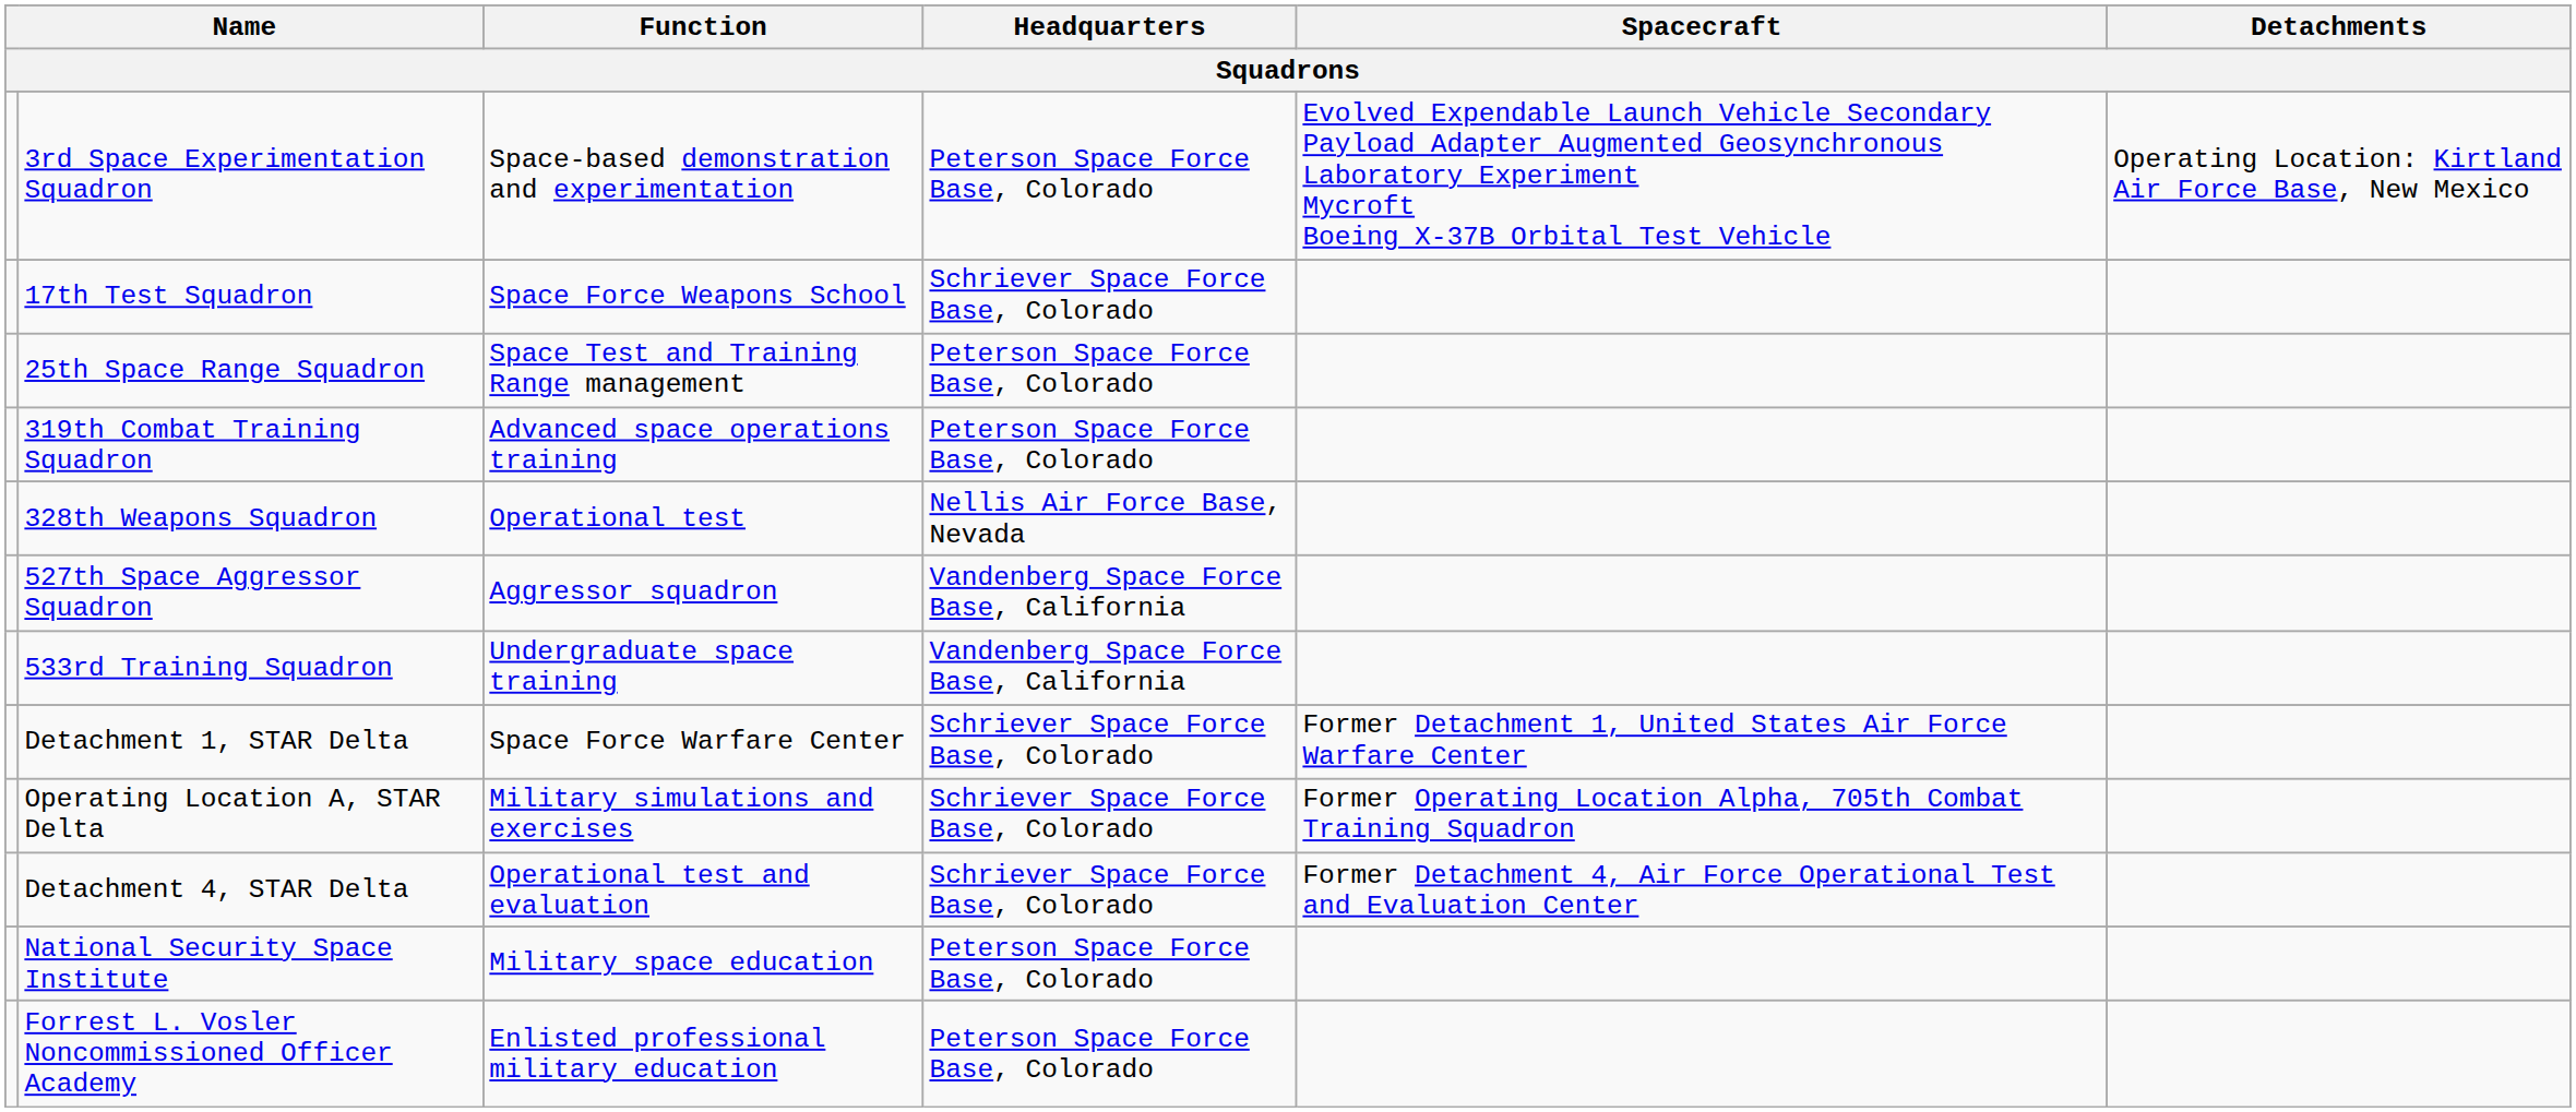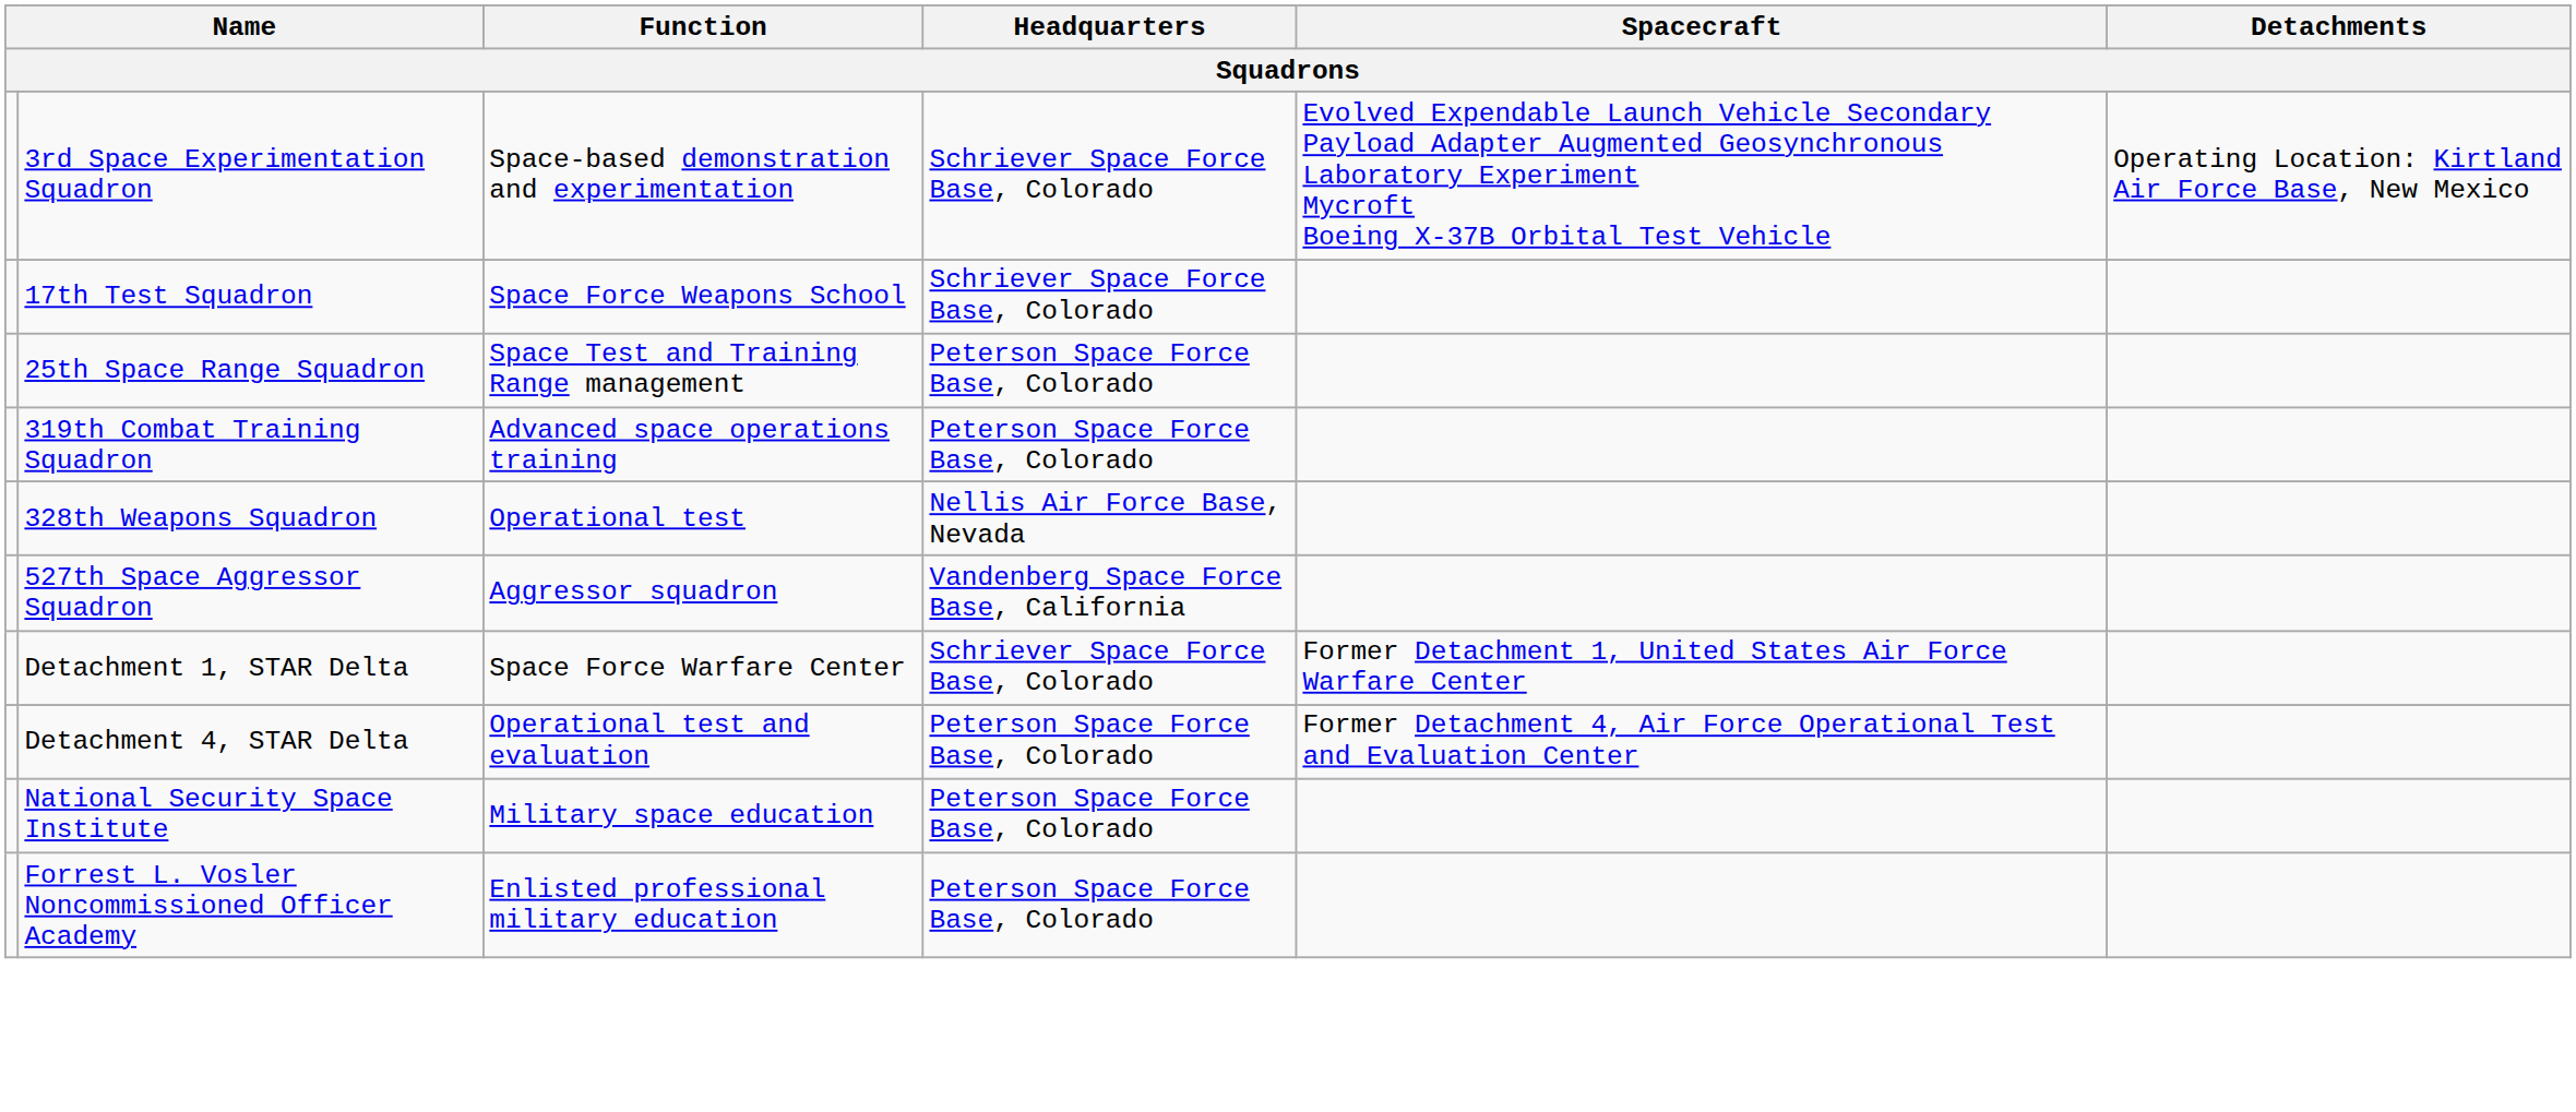 <table class="wikitable">
 <tr>
 <th colspan=2>Name</th>
 <th>Function</th>
 <th>Headquarters</th>
 <th>Spacecraft</th>
 <th>Detachments</th>
 </tr>
 <tr>
 <th colspan=6>Squadrons</th>
 </tr>
 <tr>
 <td></td>
 <td><a href='#'>3rd Space Experimentation Squadron</a></td>
 <td>Space-based <a href='#'>demonstration</a> and <a href='#'>experimentation</a></td>
-<td><a href='#'>Peterson Space Force Base</a>, Colorado</td>
+<td><a href='#'>Schriever Space Force Base</a>, Colorado</td>
 <td><a href='#'>Evolved Expendable Launch Vehicle Secondary Payload Adapter Augmented Geosynchronous Laboratory Experiment</a><br><a href='#'>Mycroft</a><br><a href='#'>Boeing X-37B Orbital Test Vehicle</a></td>
 <td>Operating Location: <a href='#'>Kirtland Air Force Base</a>, New Mexico</td>
 </tr>
 <tr>
 <td></td>
 <td><a href='#'>17th Test Squadron</a></td>
 <td><a href='#'>Space Force Weapons School</a></td>
 <td><a href='#'>Schriever Space Force Base</a>, Colorado</td>
 <td></td>
 <td></td>
 </tr>
 <tr>
 <td></td>
 <td><a href='#'>25th Space Range Squadron</a></td>
 <td><a href='#'>Space Test and Training Range</a> management</td>
 <td><a href='#'>Peterson Space Force Base</a>, Colorado</td>
 <td></td>
 <td></td>
 </tr>
 <tr>
 <td></td>
 <td><a href='#'>319th Combat Training Squadron</a></td>
 <td><a href='#'>Advanced space operations training</a></td>
 <td><a href='#'>Peterson Space Force Base</a>, Colorado</td>
 <td></td>
 <td></td>
 </tr>
 <tr>
 <td></td>
 <td><a href='#'>328th Weapons Squadron</a></td>
 <td><a href='#'>Operational test</a></td>
 <td><a href='#'>Nellis Air Force Base</a>, Nevada</td>
 <td></td>
 <td></td>
 </tr>
 <tr>
 <td></td>
 <td><a href='#'>527th Space Aggressor Squadron</a></td>
 <td><a href='#'>Aggressor squadron</a></td>
 <td><a href='#'>Vandenberg Space Force Base</a>, California</td>
 <td></td>
 <td></td>
 </tr>
 <tr>
 <td></td>
-<td><a href='#'>533rd Training Squadron</a></td>
-<td><a href='#'>Undergraduate space training</a></td>
-<td><a href='#'>Vandenberg Space Force Base</a>, California</td>
-<td></td>
-<td></td>
-</tr>
-<tr>
-<td></td>
 <td>Detachment 1, STAR Delta</td>
 <td>Space Force Warfare Center</td>
 <td><a href='#'>Schriever Space Force Base</a>, Colorado</td>
 <td>Former <a href='#'>Detachment 1, United States Air Force Warfare Center</a></td>
 <td></td>
 </tr>
 <tr>
 <td></td>
-<td>Operating Location A, STAR Delta</td>
-<td><a href='#'>Military simulations and exercises</a></td>
-<td><a href='#'>Schriever Space Force Base</a>, Colorado</td>
-<td>Former <a href='#'>Operating Location Alpha, 705th Combat Training Squadron</a></td>
-<td></td>
-</tr>
-<tr>
-<td></td>
 <td>Detachment 4, STAR Delta</td>
 <td><a href='#'>Operational test and evaluation</a></td>
-<td><a href='#'>Schriever Space Force Base</a>, Colorado</td>
+<td><a href='#'>Peterson Space Force Base</a>, Colorado</td>
 <td>Former <a href='#'>Detachment 4, Air Force Operational Test and Evaluation Center</a></td>
 <td></td>
 </tr>
 <tr>
 <td></td>
 <td><a href='#'>National Security Space Institute</a></td>
 <td><a href='#'>Military space education</a></td>
 <td><a href='#'>Peterson Space Force Base</a>, Colorado</td>
 <td></td>
 <td></td>
 </tr>
 <tr>
 <td></td>
 <td><a href='#'>Forrest L. Vosler Noncommissioned Officer Academy</a></td>
 <td><a href='#'>Enlisted professional military education</a></td>
 <td><a href='#'>Peterson Space Force Base</a>, Colorado</td>
 <td></td>
 <td></td>
 </tr>
 </table>
